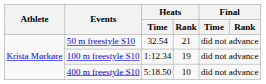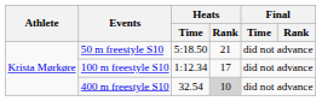 <table class=wikitable style="font-size:90%">
 <tr>
 <th rowspan=2>Athlete</th>
 <th rowspan=2>Events</th>
 <th colspan="2">Heats</th>
 <th colspan="2">Final</th>
 </tr>
 <tr>
 <th>Time</th>
 <th>Rank</th>
 <th>Time</th>
 <th>Rank</th>
 </tr>
 <tr align=center>
 <td align=left rowspan=3><a href='#'>Krista Mørkøre</a></td>
 <td align=left><a href='#'>50 m freestyle S10</a></td>
-<td>32.54</td>
+<td>5:18.50</td>
 <td>21</td>
 <td colspan=2>did not advance</td>
 </tr>
 <tr align=center>
 <td align=left><a href='#'>100 m freestyle S10</a></td>
 <td>1:12.34</td>
-<td>19</td>
+<td>17</td>
 <td colspan=2>did not advance</td>
 </tr>
 <tr align=center>
 <td align=left><a href='#'>400 m freestyle S10</a></td>
-<td>5:18.50</td>
-<td>10</td>
+<td>32.54</td>
+<td style="background: lightgrey;">10</td>
 <td colspan=2>did not advance</td>
 </tr>
 </table>
